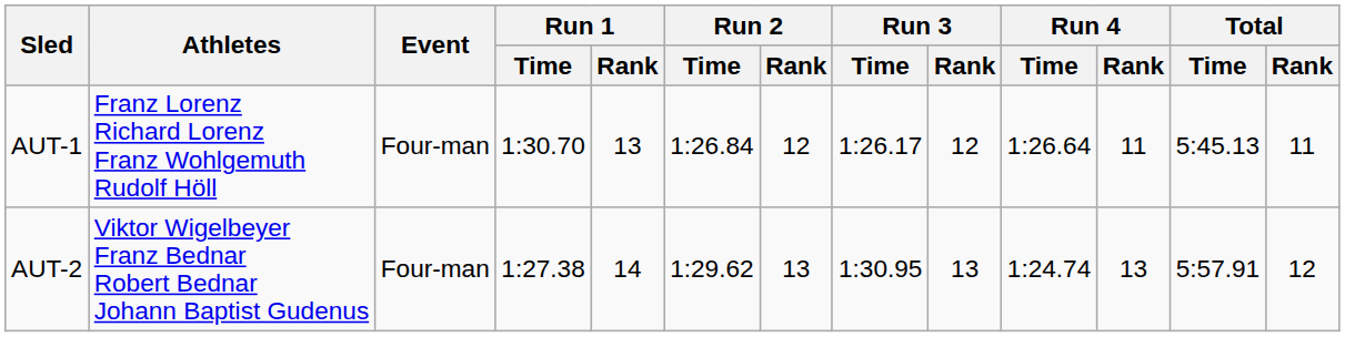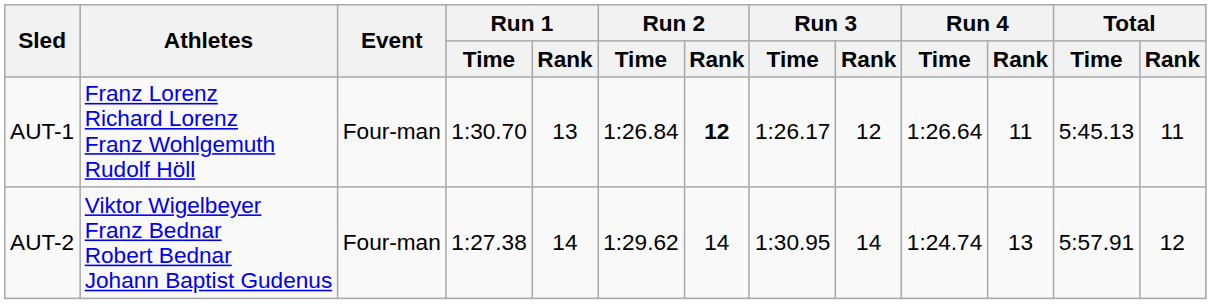 <table class="wikitable" border="1" style="font-size:90%">
 <tr>
 <th rowspan="2">Sled</th>
 <th rowspan="2">Athletes</th>
 <th rowspan="2">Event</th>
 <th colspan="2">Run 1</th>
 <th colspan="2">Run 2</th>
 <th colspan="2">Run 3</th>
 <th colspan="2">Run 4</th>
 <th colspan="2">Total</th>
 </tr>
 <tr>
 <th>Time</th>
 <th>Rank</th>
 <th>Time</th>
 <th>Rank</th>
 <th>Time</th>
 <th>Rank</th>
 <th>Time</th>
 <th>Rank</th>
 <th>Time</th>
 <th>Rank</th>
 </tr>
 <tr>
 <td align="center">AUT-1</td>
 <td><a href='#'>Franz Lorenz</a><br><a href='#'>Richard Lorenz</a><br><a href='#'>Franz Wohlgemuth</a><br><a href='#'>Rudolf Höll</a></td>
 <td>Four-man</td>
 <td align="center">1:30.70</td>
 <td align="center">13</td>
 <td align="center">1:26.84</td>
-<td align="center">12</td>
+<td align="center"><strong>12</strong></td>
 <td align="center">1:26.17</td>
 <td align="center">12</td>
 <td align="center">1:26.64</td>
 <td align="center">11</td>
 <td align="center">5:45.13</td>
 <td align="center">11</td>
 </tr>
 <tr>
 <td align="center">AUT-2</td>
 <td><a href='#'>Viktor Wigelbeyer</a><br><a href='#'>Franz Bednar</a><br><a href='#'>Robert Bednar</a><br><a href='#'>Johann Baptist Gudenus</a></td>
 <td>Four-man</td>
 <td align="center">1:27.38</td>
 <td align="center">14</td>
 <td align="center">1:29.62</td>
-<td align="center">13</td>
+<td align="center">14</td>
 <td align="center">1:30.95</td>
-<td align="center">13</td>
+<td align="center">14</td>
 <td align="center">1:24.74</td>
 <td align="center">13</td>
 <td align="center">5:57.91</td>
 <td align="center">12</td>
 </tr>
 </table>
